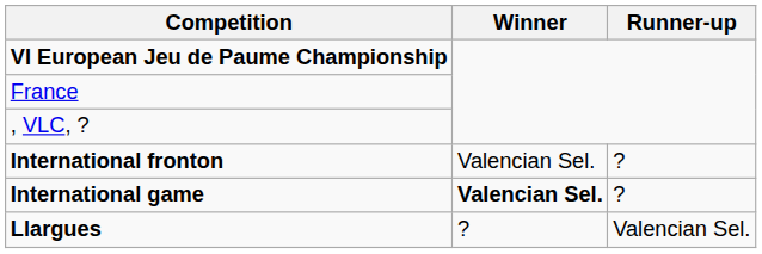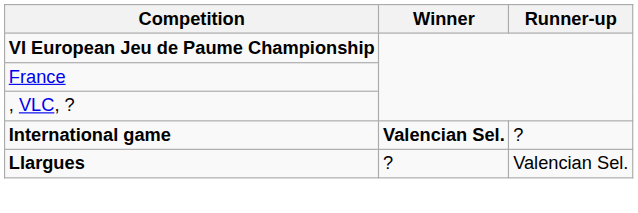 <table class="wikitable">
 <tr>
 <th><strong>Competition</strong></th>
 <th><strong>Winner</strong></th>
 <th><strong>Runner-up</strong></th>
 </tr>
 <tr>
 <td rowspan=1><strong>VI European Jeu de Paume Championship</strong></td>
 </tr>
 <tr>
 <td rowspan=1><a href='#'>France</a></td>
 </tr>
 <tr>
 <td rowspan=1>,  <a href='#'>VLC</a>, ?</td>
 </tr>
 <tr>
-<td rowspan=1><strong>International fronton</strong></td>
-<td>Valencian Sel.</td>
-<td>?</td>
-</tr>
-<tr>
 <td rowspan=1><strong>International game</strong></td>
 <td><strong>Valencian Sel.</strong></td>
 <td>?</td>
 </tr>
 <tr>
 <td rowspan=1><strong>Llargues</strong></td>
 <td>?</td>
 <td>Valencian Sel.</td>
 </tr>
 </table>
